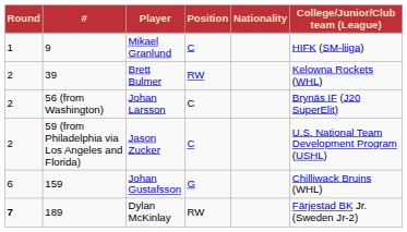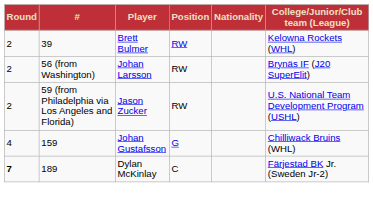 <table class="wikitable">
 <tr>
 <th style="background:#bf2f38; color:#eee1c5; width:5.0%;">Round</th>
 <th style="background:#bf2f38; color:#eee1c5; width:25.0%;">#</th>
 <th style="background:#bf2f38; color:#eee1c5; width:15.0%;">Player</th>
 <th style="background:#bf2f38; color:#eee1c5; width:10.0%;">Position</th>
 <th style="background:#bf2f38; color:#eee1c5; width:15.0%;">Nationality</th>
 <th style="background:#bf2f38; color:#eee1c5; width:100.0%;">College/Junior/Club team (League)</th>
-</tr>
-<tr>
-<td>1</td>
-<td>9</td>
-<td><a href='#'>Mikael Granlund</a></td>
-<td><a href='#'>C</a></td>
-<td></td>
-<td><a href='#'>HIFK</a> (<a href='#'>SM-liiga</a>)</td>
 </tr>
 <tr>
 <td>2</td>
 <td>39</td>
 <td><a href='#'>Brett Bulmer</a></td>
 <td><a href='#'>RW</a></td>
 <td></td>
 <td><a href='#'>Kelowna Rockets</a> (<a href='#'>WHL</a>)</td>
 </tr>
 <tr>
 <td>2</td>
 <td>56 (from Washington)</td>
 <td><a href='#'>Johan Larsson</a></td>
-<td>C</td>
+<td>RW</td>
 <td></td>
 <td><a href='#'>Brynäs IF</a> (<a href='#'>J20 SuperElit</a>)</td>
 </tr>
 <tr>
 <td>2</td>
 <td>59 (from Philadelphia via Los Angeles and Florida)</td>
 <td><a href='#'>Jason Zucker</a></td>
-<td><a href='#'>C</a></td>
+<td>RW</td>
 <td></td>
 <td><a href='#'>U.S. National Team Development Program</a> (<a href='#'>USHL</a>)</td>
 </tr>
 <tr>
-<td>6</td>
+<td>4</td>
 <td>159</td>
 <td><a href='#'>Johan Gustafsson</a></td>
 <td><a href='#'>G</a></td>
 <td></td>
 <td><a href='#'>Chilliwack Bruins</a> (WHL)</td>
 </tr>
 <tr>
 <td><strong>7</strong></td>
 <td>189</td>
 <td>Dylan McKinlay</td>
-<td>RW</td>
+<td>C</td>
 <td></td>
 <td><a href='#'>Färjestad BK</a> Jr. (Sweden Jr-2)</td>
 </tr>
 </table>
